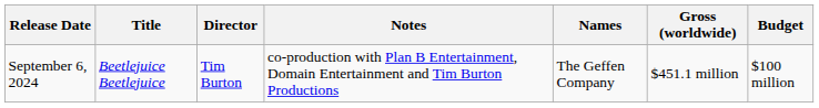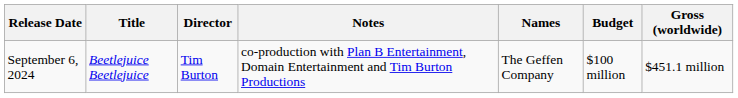 <table class="wikitable sortable">
 <tr>
 <th>Release Date</th>
 <th>Title</th>
 <th>Director</th>
 <th>Notes</th>
 <th>Names</th>
+<th>Budget</th>
 <th>Gross (worldwide)</th>
-<th>Budget</th>
 </tr>
 <tr>
 <td>September 6, 2024</td>
 <td><em><a href='#'>Beetlejuice Beetlejuice</a></em></td>
 <td><a href='#'>Tim Burton</a></td>
 <td>co-production with <a href='#'>Plan B Entertainment</a>, Domain Entertainment and <a href='#'>Tim Burton Productions</a></td>
 <td>The Geffen Company</td>
+<td>$100 million</td>
 <td>$451.1 million</td>
-<td>$100 million</td>
 </tr>
 </table>
